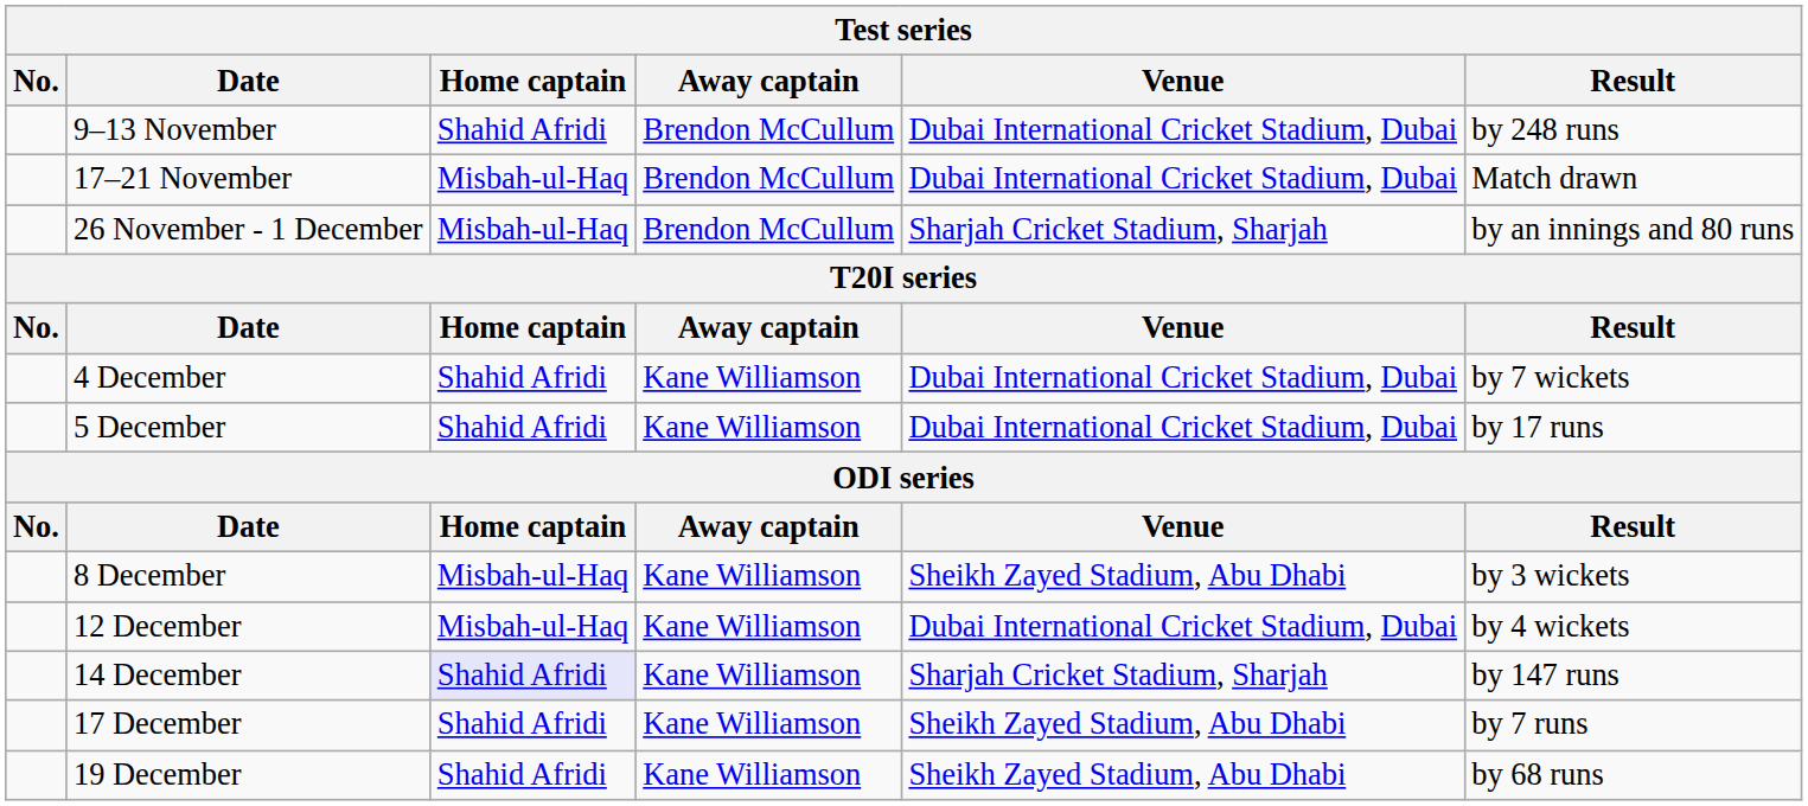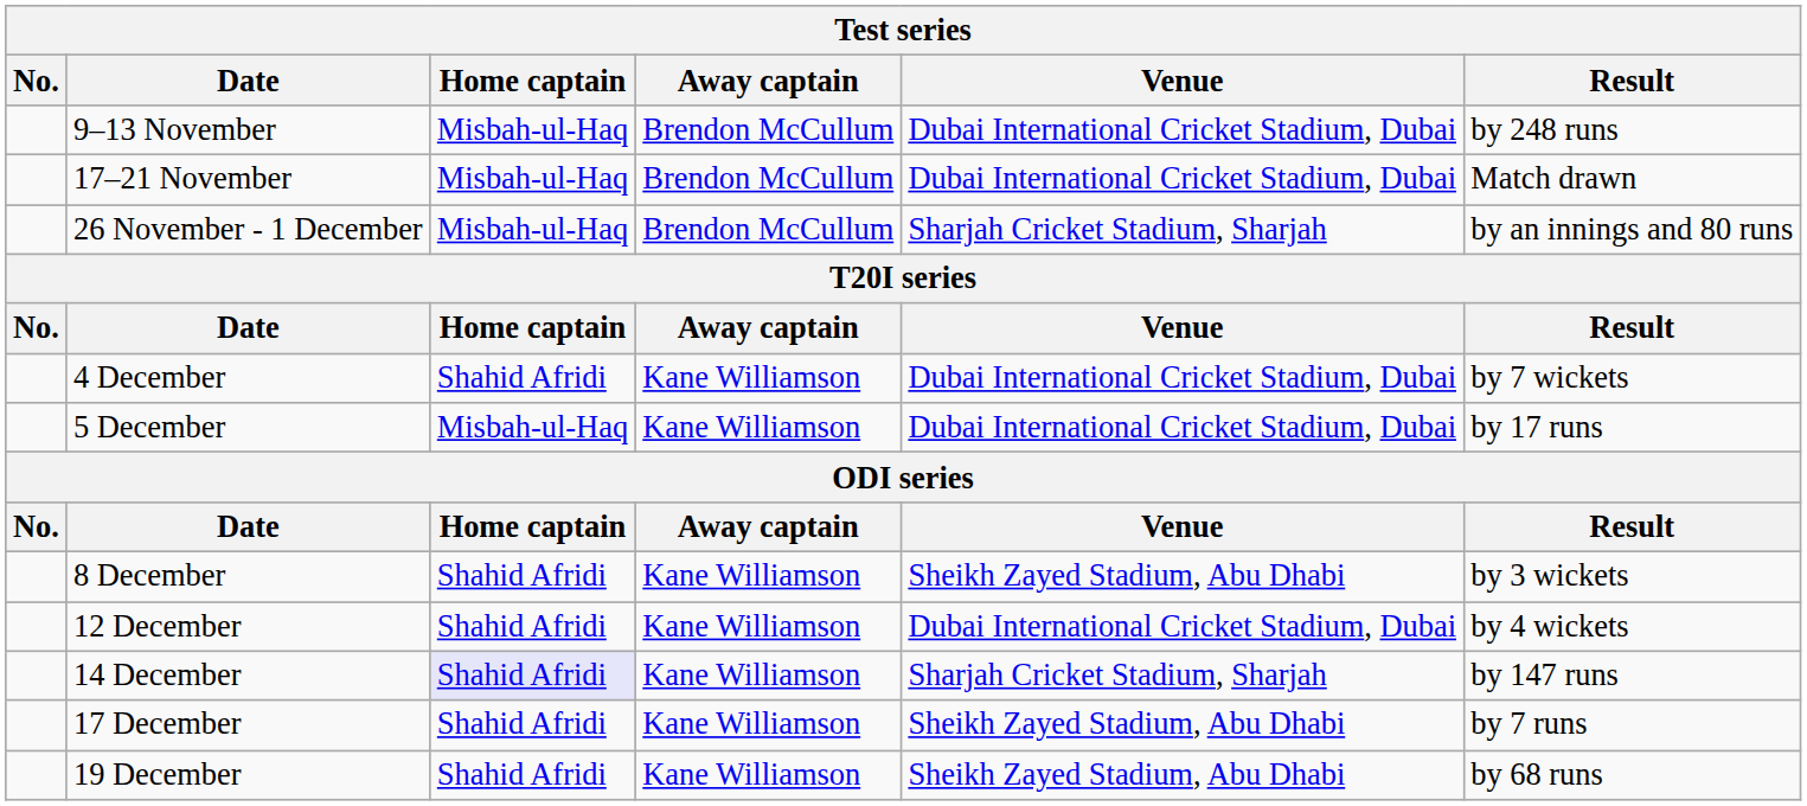 <table class="wikitable">
 <tr>
 <th colspan="9">Test series</th>
 </tr>
 <tr>
 <th>No.</th>
 <th>Date</th>
 <th>Home captain</th>
 <th>Away captain</th>
 <th>Venue</th>
 <th>Result</th>
 </tr>
 <tr>
 <td></td>
 <td>9–13 November</td>
-<td><a href='#'>Shahid Afridi</a></td>
+<td><a href='#'>Misbah-ul-Haq</a></td>
 <td><a href='#'>Brendon McCullum</a></td>
 <td><a href='#'>Dubai International Cricket Stadium</a>, <a href='#'>Dubai</a></td>
 <td> by 248 runs</td>
 </tr>
 <tr>
 <td></td>
 <td>17–21 November</td>
 <td><a href='#'>Misbah-ul-Haq</a></td>
 <td><a href='#'>Brendon McCullum</a></td>
 <td><a href='#'>Dubai International Cricket Stadium</a>, <a href='#'>Dubai</a></td>
 <td>Match drawn</td>
 </tr>
 <tr>
 <td></td>
 <td>26 November  - 1 December</td>
 <td><a href='#'>Misbah-ul-Haq</a></td>
 <td><a href='#'>Brendon McCullum</a></td>
 <td><a href='#'>Sharjah Cricket Stadium</a>, <a href='#'>Sharjah</a></td>
 <td> by an innings and 80 runs</td>
 </tr>
 <tr>
 <th colspan="9">T20I series</th>
 </tr>
 <tr>
 <th>No.</th>
 <th>Date</th>
 <th>Home captain</th>
 <th>Away captain</th>
 <th>Venue</th>
 <th>Result</th>
 </tr>
 <tr>
 <td></td>
 <td>4 December</td>
 <td><a href='#'>Shahid Afridi</a></td>
 <td><a href='#'>Kane Williamson</a></td>
 <td><a href='#'>Dubai International Cricket Stadium</a>, <a href='#'>Dubai</a></td>
 <td> by 7 wickets</td>
 </tr>
 <tr>
 <td></td>
 <td>5 December</td>
-<td><a href='#'>Shahid Afridi</a></td>
+<td><a href='#'>Misbah-ul-Haq</a></td>
 <td><a href='#'>Kane Williamson</a></td>
 <td><a href='#'>Dubai International Cricket Stadium</a>, <a href='#'>Dubai</a></td>
 <td> by 17 runs</td>
 </tr>
 <tr>
 <th colspan="9">ODI series</th>
 </tr>
 <tr>
 <th>No.</th>
 <th>Date</th>
 <th>Home captain</th>
 <th>Away captain</th>
 <th>Venue</th>
 <th>Result</th>
 </tr>
 <tr>
 <td></td>
 <td>8 December</td>
-<td><a href='#'>Misbah-ul-Haq</a></td>
+<td><a href='#'>Shahid Afridi</a></td>
 <td><a href='#'>Kane Williamson</a></td>
 <td><a href='#'>Sheikh Zayed Stadium</a>, <a href='#'>Abu Dhabi</a></td>
 <td> by 3 wickets</td>
 </tr>
 <tr>
 <td></td>
 <td>12 December</td>
-<td><a href='#'>Misbah-ul-Haq</a></td>
+<td><a href='#'>Shahid Afridi</a></td>
 <td><a href='#'>Kane Williamson</a></td>
 <td><a href='#'>Dubai International Cricket Stadium</a>, <a href='#'>Dubai</a></td>
 <td> by 4 wickets</td>
 </tr>
 <tr>
 <td></td>
 <td>14 December</td>
 <td style="background: lavender;"><a href='#'>Shahid Afridi</a></td>
 <td><a href='#'>Kane Williamson</a></td>
 <td><a href='#'>Sharjah Cricket Stadium</a>, <a href='#'>Sharjah</a></td>
 <td> by 147 runs</td>
 </tr>
 <tr>
 <td></td>
 <td>17 December</td>
 <td><a href='#'>Shahid Afridi</a></td>
 <td><a href='#'>Kane Williamson</a></td>
 <td><a href='#'>Sheikh Zayed Stadium</a>, <a href='#'>Abu Dhabi</a></td>
 <td> by 7 runs</td>
 </tr>
 <tr>
 <td></td>
 <td>19 December</td>
 <td><a href='#'>Shahid Afridi</a></td>
 <td><a href='#'>Kane Williamson</a></td>
 <td><a href='#'>Sheikh Zayed Stadium</a>, <a href='#'>Abu Dhabi</a></td>
 <td> by 68 runs</td>
 </tr>
 </table>
